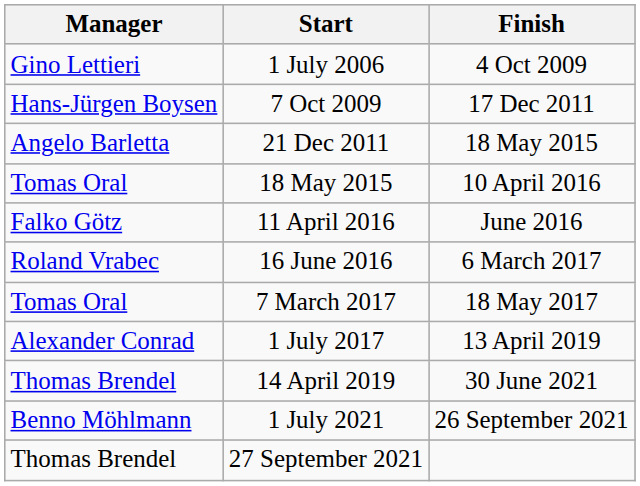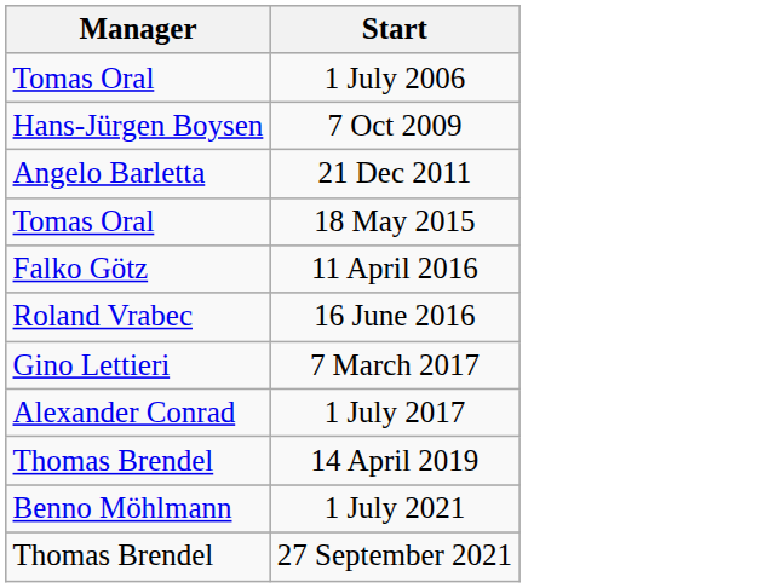 <table class="wikitable">
 <tr>
 <th>Manager</th>
 <th>Start</th>
-<th>Finish</th>
 </tr>
 <tr align="center">
-<td align="left"><a href='#'>Gino Lettieri</a></td>
+<td align="left"><a href='#'>Tomas Oral</a></td>
 <td>1 July 2006</td>
-<td>4 Oct 2009</td>
 </tr>
 <tr align="center">
 <td align="left"><a href='#'>Hans-Jürgen Boysen</a></td>
 <td>7 Oct 2009</td>
-<td>17 Dec 2011</td>
 </tr>
 <tr align="center">
 <td align="left"><a href='#'>Angelo Barletta</a></td>
 <td>21 Dec 2011</td>
-<td>18 May 2015</td>
 </tr>
 <tr align="center">
 <td align="left"><a href='#'>Tomas Oral</a></td>
 <td>18 May 2015</td>
-<td>10 April 2016</td>
 </tr>
 <tr align="center">
 <td align="left"><a href='#'>Falko Götz</a></td>
 <td>11 April 2016</td>
-<td>June 2016</td>
 </tr>
 <tr align="center">
 <td align="left"><a href='#'>Roland Vrabec</a></td>
 <td>16 June 2016</td>
-<td>6 March 2017</td>
 </tr>
 <tr align="center">
-<td align="left"><a href='#'>Tomas Oral</a></td>
+<td align="left"><a href='#'>Gino Lettieri</a></td>
 <td>7 March 2017</td>
-<td>18 May 2017</td>
 </tr>
 <tr align="center">
 <td align="left"><a href='#'>Alexander Conrad</a></td>
 <td>1 July 2017</td>
-<td>13 April 2019</td>
 </tr>
 <tr align="center">
 <td align="left"><a href='#'>Thomas Brendel</a></td>
 <td>14 April 2019</td>
-<td>30 June 2021</td>
 </tr>
 <tr align="center">
 <td align="left"><a href='#'>Benno Möhlmann</a></td>
 <td>1 July 2021</td>
-<td>26 September 2021</td>
 </tr>
 <tr align="center">
 <td align="left">Thomas Brendel</td>
 <td>27 September 2021</td>
-<td></td>
 </tr>
 </table>
